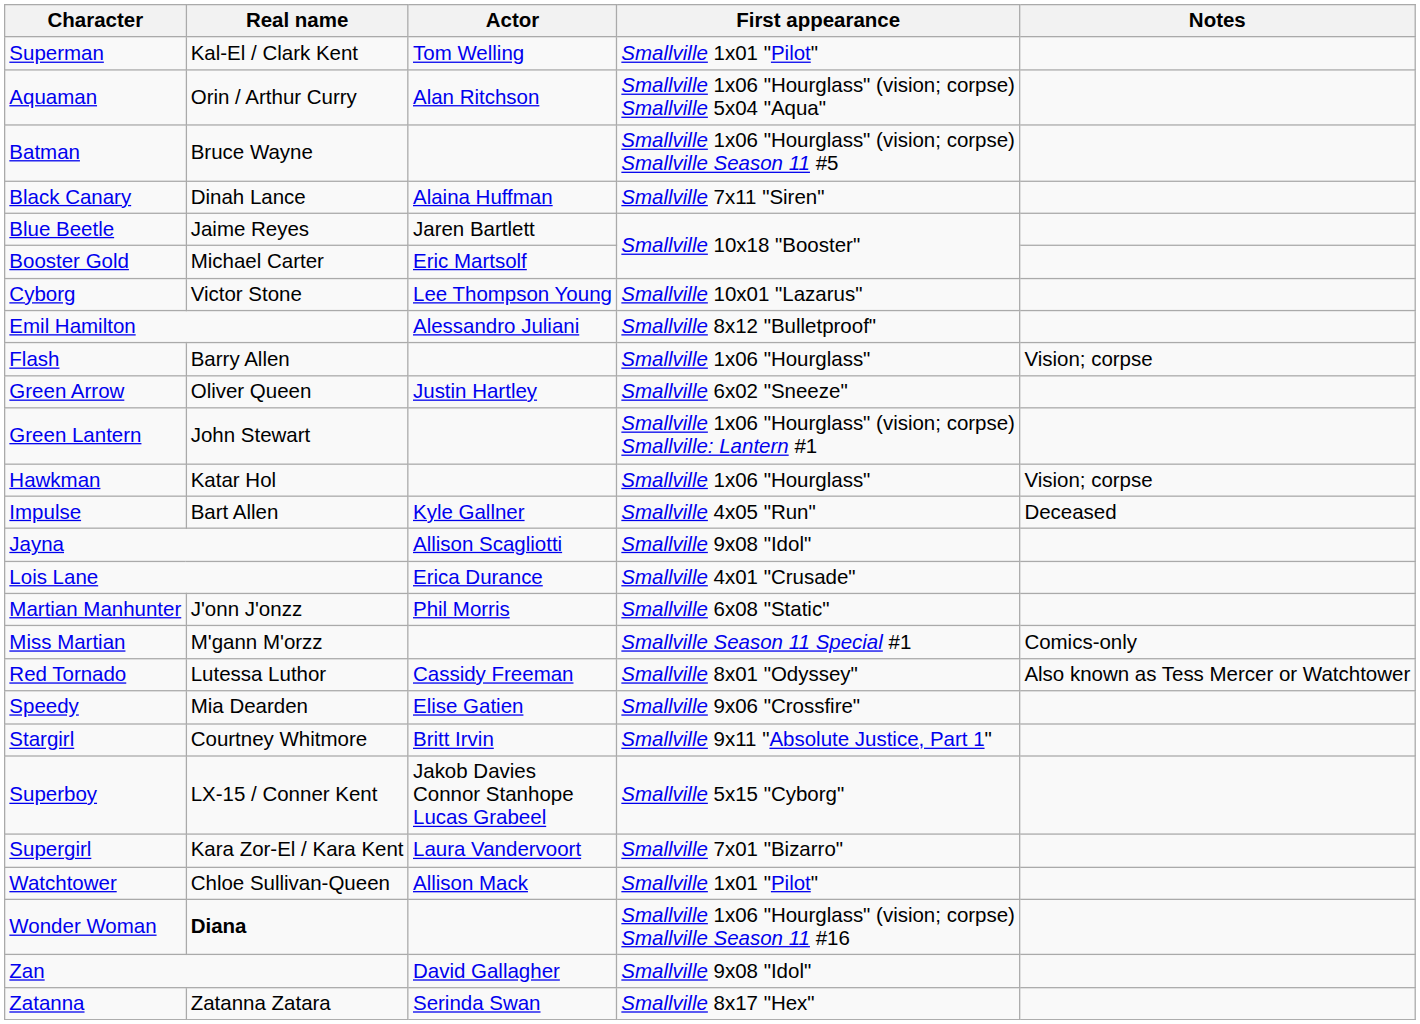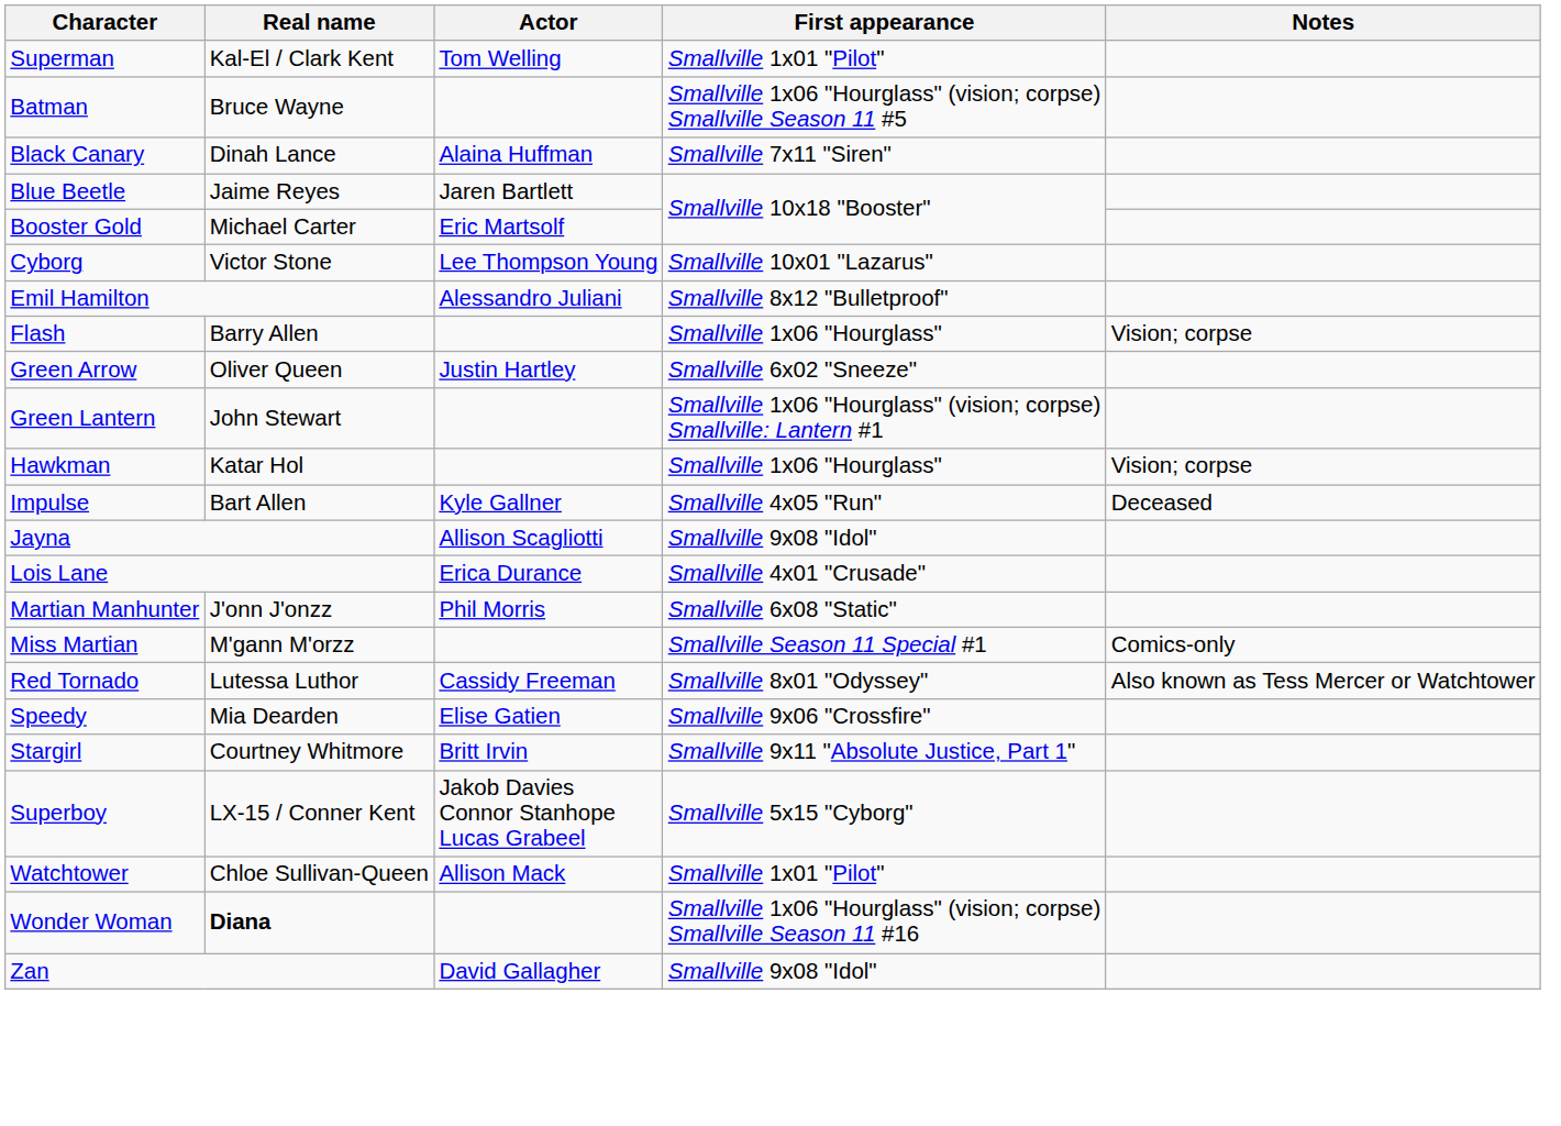 <table class="wikitable">
 <tr>
 <th>Character</th>
 <th>Real name</th>
 <th>Actor</th>
 <th>First appearance</th>
 <th>Notes</th>
 </tr>
 <tr>
 <td><a href='#'>Superman</a></td>
 <td>Kal-El / Clark Kent</td>
 <td><a href='#'>Tom Welling</a></td>
 <td><em><a href='#'>Smallville</a></em> 1x01 "<a href='#'>Pilot</a>"</td>
-<td></td>
-</tr>
-<tr>
-<td><a href='#'>Aquaman</a></td>
-<td>Orin / Arthur Curry</td>
-<td><a href='#'>Alan Ritchson</a></td>
-<td><em><a href='#'>Smallville</a></em> 1x06 "Hourglass" (vision; corpse)<br><em><a href='#'>Smallville</a></em> 5x04 "Aqua"</td>
 <td></td>
 </tr>
 <tr>
 <td><a href='#'>Batman</a></td>
 <td>Bruce Wayne</td>
 <td></td>
 <td><em><a href='#'>Smallville</a></em> 1x06 "Hourglass" (vision; corpse)<br><a href='#'><em>Smallville Season 11</em></a> #5</td>
 <td></td>
 </tr>
 <tr>
 <td><a href='#'>Black Canary</a></td>
 <td>Dinah Lance</td>
 <td><a href='#'>Alaina Huffman</a></td>
 <td><em><a href='#'>Smallville</a></em> 7x11 "Siren"</td>
 <td></td>
 </tr>
 <tr>
 <td><a href='#'>Blue Beetle</a></td>
 <td>Jaime Reyes</td>
 <td>Jaren Bartlett</td>
 <td rowspan="2"><em><a href='#'>Smallville</a></em> 10x18 "Booster"</td>
 <td></td>
 </tr>
 <tr>
 <td><a href='#'>Booster Gold</a></td>
 <td>Michael Carter</td>
 <td><a href='#'>Eric Martsolf</a></td>
 <td></td>
 </tr>
 <tr>
 <td><a href='#'>Cyborg</a></td>
 <td>Victor Stone</td>
 <td><a href='#'>Lee Thompson Young</a></td>
 <td><em><a href='#'>Smallville</a></em> 10x01 "Lazarus"</td>
 <td></td>
 </tr>
 <tr>
 <td colspan="2"><a href='#'>Emil Hamilton</a></td>
 <td><a href='#'>Alessandro Juliani</a></td>
 <td><em><a href='#'>Smallville</a></em> 8x12 "Bulletproof"</td>
 <td></td>
 </tr>
 <tr>
 <td><a href='#'>Flash</a></td>
 <td>Barry Allen</td>
 <td></td>
 <td><em><a href='#'>Smallville</a></em> 1x06 "Hourglass"</td>
 <td>Vision; corpse</td>
 </tr>
 <tr>
 <td><a href='#'>Green Arrow</a></td>
 <td>Oliver Queen</td>
 <td><a href='#'>Justin Hartley</a></td>
 <td><em><a href='#'>Smallville</a></em> 6x02 "Sneeze"</td>
 <td></td>
 </tr>
 <tr>
 <td><a href='#'>Green Lantern</a></td>
 <td>John Stewart</td>
 <td></td>
 <td><em><a href='#'>Smallville</a></em> 1x06 "Hourglass" (vision; corpse)<br><a href='#'><em>Smallville: Lantern</em></a> #1</td>
 <td></td>
 </tr>
 <tr>
 <td><a href='#'>Hawkman</a></td>
 <td>Katar Hol</td>
 <td></td>
 <td><em><a href='#'>Smallville</a></em> 1x06 "Hourglass"</td>
 <td>Vision; corpse</td>
 </tr>
 <tr>
 <td><a href='#'>Impulse</a></td>
 <td>Bart Allen</td>
 <td><a href='#'>Kyle Gallner</a></td>
 <td><em><a href='#'>Smallville</a></em> 4x05 "Run"</td>
 <td>Deceased</td>
 </tr>
 <tr>
 <td colspan="2"><a href='#'>Jayna</a></td>
 <td><a href='#'>Allison Scagliotti</a></td>
 <td><em><a href='#'>Smallville</a></em> 9x08 "Idol"</td>
 <td></td>
 </tr>
 <tr>
 <td colspan="2"><a href='#'>Lois Lane</a></td>
 <td><a href='#'>Erica Durance</a></td>
 <td><em><a href='#'>Smallville</a></em> 4x01 "Crusade"</td>
 <td></td>
 </tr>
 <tr>
 <td><a href='#'>Martian Manhunter</a></td>
 <td>J'onn J'onzz</td>
 <td><a href='#'>Phil Morris</a></td>
 <td><em><a href='#'>Smallville</a></em> 6x08 "Static"</td>
 <td></td>
 </tr>
 <tr>
 <td><a href='#'>Miss Martian</a></td>
 <td>M'gann M'orzz</td>
 <td></td>
 <td><a href='#'><em>Smallville Season 11 Special</em></a> #1</td>
 <td>Comics-only</td>
 </tr>
 <tr>
 <td><a href='#'>Red Tornado</a></td>
 <td>Lutessa Luthor</td>
 <td><a href='#'>Cassidy Freeman</a></td>
 <td><em><a href='#'>Smallville</a></em> 8x01 "Odyssey"</td>
 <td>Also known as Tess Mercer or Watchtower</td>
 </tr>
 <tr>
 <td><a href='#'>Speedy</a></td>
 <td>Mia Dearden</td>
 <td><a href='#'>Elise Gatien</a></td>
 <td><em><a href='#'>Smallville</a></em> 9x06 "Crossfire"</td>
 <td></td>
 </tr>
 <tr>
 <td><a href='#'>Stargirl</a></td>
 <td>Courtney Whitmore</td>
 <td><a href='#'>Britt Irvin</a></td>
 <td><em><a href='#'>Smallville</a></em> 9x11 "<a href='#'>Absolute Justice, Part 1</a>"</td>
 <td></td>
 </tr>
 <tr>
 <td><a href='#'>Superboy</a></td>
 <td>LX-15 / Conner Kent</td>
 <td>Jakob Davies<br>Connor Stanhope<br><a href='#'>Lucas Grabeel</a></td>
 <td><em><a href='#'>Smallville</a></em> 5x15 "Cyborg"</td>
 <td></td>
 </tr>
 <tr>
-<td><a href='#'>Supergirl</a></td>
-<td>Kara Zor-El / Kara Kent</td>
-<td><a href='#'>Laura Vandervoort</a></td>
-<td><em><a href='#'>Smallville</a></em> 7x01 "Bizarro"</td>
-<td></td>
-</tr>
-<tr>
 <td><a href='#'>Watchtower</a></td>
 <td>Chloe Sullivan-Queen</td>
 <td><a href='#'>Allison Mack</a></td>
 <td><em><a href='#'>Smallville</a></em> 1x01 "<a href='#'>Pilot</a>"</td>
 <td></td>
 </tr>
 <tr>
 <td><a href='#'>Wonder Woman</a></td>
 <td><strong>Diana</strong></td>
 <td></td>
 <td><em><a href='#'>Smallville</a></em> 1x06 "Hourglass" (vision; corpse)<br><a href='#'><em>Smallville Season 11</em></a> #16</td>
 <td></td>
 </tr>
 <tr>
 <td colspan="2"><a href='#'>Zan</a></td>
 <td><a href='#'>David Gallagher</a></td>
 <td><em><a href='#'>Smallville</a></em> 9x08 "Idol"</td>
 <td></td>
 </tr>
-<tr>
-<td><a href='#'>Zatanna</a></td>
-<td>Zatanna Zatara</td>
-<td><a href='#'>Serinda Swan</a></td>
-<td><em><a href='#'>Smallville</a></em> 8x17 "Hex"</td>
-<td></td>
-</tr>
 </table>
